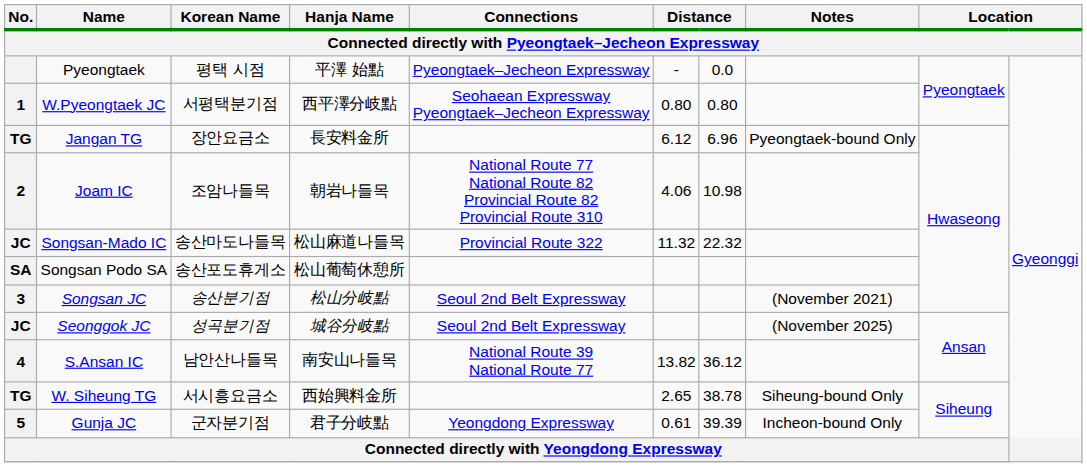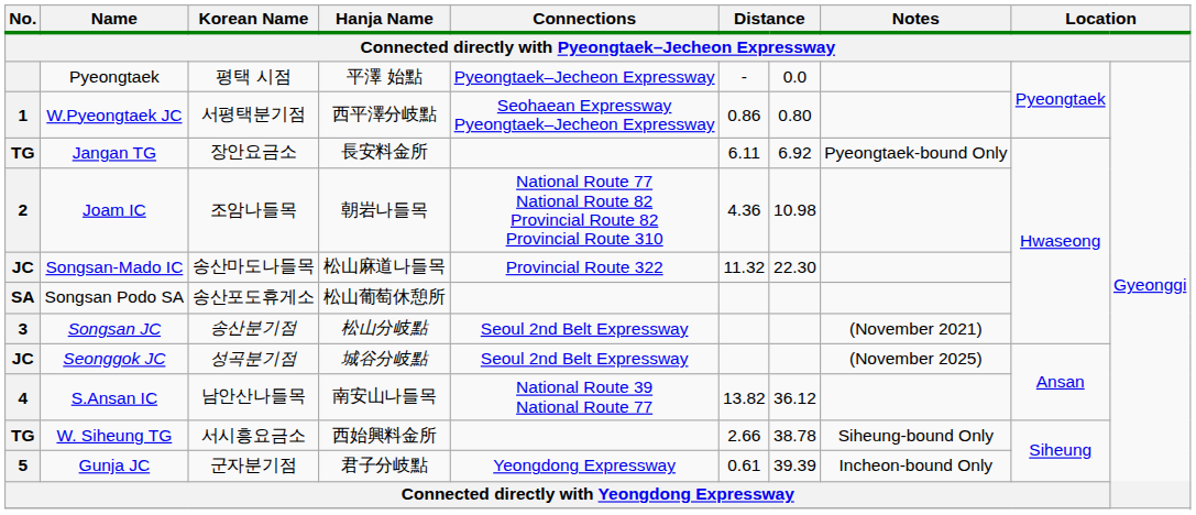 <table class="wikitable" style="font-size: 85%; text-align: center;">
 <tr style="border-bottom:solid 0.25em green;">
 <th>No.</th>
 <th>Name</th>
 <th>Korean Name</th>
 <th>Hanja Name</th>
 <th>Connections</th>
 <th colspan="2">Distance</th>
 <th>Notes</th>
 <th colspan="2">Location</th>
 </tr>
 <tr>
 <th colspan="10">Connected directly with  <a href='#'>Pyeongtaek–Jecheon Expressway</a></th>
 </tr>
 <tr>
 <th></th>
 <td>Pyeongtaek</td>
 <td>평택 시점</td>
 <td>平澤 始點</td>
 <td> <a href='#'>Pyeongtaek–Jecheon Expressway</a></td>
 <td>-</td>
 <td>0.0</td>
 <td></td>
 <td rowspan="2"><a href='#'>Pyeongtaek</a></td>
 <td rowspan="13"><a href='#'>Gyeonggi</a></td>
 </tr>
 <tr>
 <th>1</th>
 <td><a href='#'>W.Pyeongtaek JC</a></td>
 <td>서평택분기점</td>
 <td>西平澤分岐點</td>
 <td> <a href='#'>Seohaean Expressway</a><br> <a href='#'>Pyeongtaek–Jecheon Expressway</a></td>
-<td>0.80</td>
+<td>0.86</td>
 <td>0.80</td>
 <td></td>
 </tr>
 <tr>
 <th>TG</th>
 <td><a href='#'>Jangan TG</a></td>
 <td>장안요금소</td>
 <td>長安料金所</td>
 <td></td>
-<td>6.12</td>
-<td>6.96</td>
+<td>6.11</td>
+<td>6.92</td>
 <td>Pyeongtaek-bound Only</td>
 <td rowspan="5"><a href='#'>Hwaseong</a></td>
 </tr>
 <tr>
 <th>2</th>
 <td><a href='#'>Joam IC</a></td>
 <td>조암나들목</td>
 <td>朝岩나들목</td>
 <td> <a href='#'>National Route 77</a><br>  <a href='#'>National Route 82</a><br><a href='#'>Provincial Route 82</a><br><a href='#'>Provincial Route 310</a></td>
-<td>4.06</td>
+<td>4.36</td>
 <td>10.98</td>
 <td></td>
 </tr>
 <tr>
 <th>JC</th>
 <td><a href='#'>Songsan-Mado IC</a></td>
 <td>송산마도나들목</td>
 <td>松山麻道나들목</td>
 <td><a href='#'>Provincial Route 322</a></td>
 <td>11.32</td>
-<td>22.32</td>
+<td>22.30</td>
 <td></td>
 </tr>
 <tr>
 <th>SA</th>
 <td>Songsan Podo SA</td>
 <td>송산포도휴게소</td>
 <td>松山葡萄休憩所</td>
 <td></td>
 <td></td>
 <td></td>
 <td></td>
 </tr>
 <tr>
 <th>3</th>
 <td><em><a href='#'>Songsan JC</a></em></td>
 <td><em>송산분기점</em></td>
 <td><em>松山分岐點</em></td>
 <td> <a href='#'>Seoul 2nd Belt Expressway</a></td>
 <td></td>
 <td></td>
 <td>(November 2021)</td>
 </tr>
 <tr>
 <th>JC</th>
 <td><em><a href='#'>Seonggok JC</a></em></td>
 <td><em>성곡분기점</em></td>
 <td><em>城谷分岐點</em></td>
 <td> <a href='#'>Seoul 2nd Belt Expressway</a></td>
 <td></td>
 <td></td>
 <td>(November 2025)</td>
 <td rowspan="2"><a href='#'>Ansan</a></td>
 </tr>
 <tr>
 <th>4</th>
 <td><a href='#'>S.Ansan IC</a></td>
 <td>남안산나들목</td>
 <td>南安山나들목</td>
 <td> <a href='#'>National Route 39</a><br> <a href='#'>National Route 77</a></td>
 <td>13.82</td>
 <td>36.12</td>
 <td></td>
 </tr>
 <tr>
 <th>TG</th>
 <td><a href='#'>W. Siheung TG</a></td>
 <td>서시흥요금소</td>
 <td>西始興料金所</td>
 <td></td>
-<td>2.65</td>
+<td>2.66</td>
 <td>38.78</td>
 <td>Siheung-bound Only</td>
 <td rowspan="2"><a href='#'>Siheung</a></td>
 </tr>
 <tr>
 <th>5</th>
 <td><a href='#'>Gunja JC</a></td>
 <td>군자분기점</td>
 <td>君子分岐點</td>
 <td> <a href='#'>Yeongdong Expressway</a></td>
 <td>0.61</td>
 <td>39.39</td>
 <td>Incheon-bound Only</td>
 </tr>
 <tr>
 <th colspan="10">Connected directly with  <a href='#'>Yeongdong Expressway</a></th>
 </tr>
 <tr>
 </tr>
 </table>
